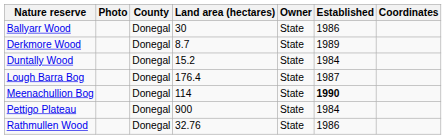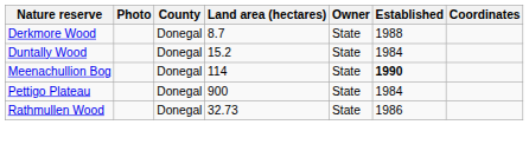 <table class="wikitable sortable">
 <tr>
 <th>Nature reserve</th>
 <th>Photo</th>
 <th>County</th>
 <th>Land area (hectares)</th>
 <th>Owner</th>
 <th>Established</th>
 <th>Coordinates</th>
 </tr>
 <tr>
-<td><a href='#'>Ballyarr Wood</a></td>
-<td></td>
-<td>Donegal</td>
-<td>30</td>
-<td>State</td>
-<td>1986</td>
-<td></td>
-</tr>
-<tr>
 <td><a href='#'>Derkmore Wood</a></td>
 <td></td>
 <td>Donegal</td>
 <td>8.7</td>
 <td>State</td>
-<td>1989</td>
+<td>1988</td>
 <td></td>
 </tr>
 <tr>
 <td><a href='#'>Duntally Wood</a></td>
 <td></td>
 <td>Donegal</td>
 <td>15.2</td>
 <td>State</td>
 <td>1984</td>
-<td></td>
-</tr>
-<tr>
-<td><a href='#'>Lough Barra Bog</a></td>
-<td></td>
-<td>Donegal</td>
-<td>176.4</td>
-<td>State</td>
-<td>1987</td>
 <td></td>
 </tr>
 <tr>
 <td><a href='#'>Meenachullion Bog</a></td>
 <td></td>
 <td>Donegal</td>
 <td>114</td>
 <td>State</td>
 <td><strong>1990</strong></td>
 <td></td>
 </tr>
 <tr>
 <td><a href='#'>Pettigo Plateau</a></td>
 <td></td>
 <td>Donegal</td>
 <td>900</td>
 <td>State</td>
 <td>1984</td>
 <td></td>
 </tr>
 <tr>
 <td><a href='#'>Rathmullen Wood</a></td>
 <td></td>
 <td>Donegal</td>
-<td>32.76</td>
+<td>32.73</td>
 <td>State</td>
 <td>1986</td>
 <td></td>
 </tr>
 </table>
